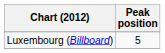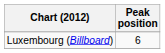 <table class="wikitable sortable">
 <tr>
 <th>Chart (2012)</th>
 <th>Peak<br>position</th>
 </tr>
 <tr>
 </tr>
 <tr>
 </tr>
 <tr>
 </tr>
 <tr>
 </tr>
 <tr>
 <td>Luxembourg (<em><a href='#'>Billboard</a></em>)</td>
-<td style="text-align:center;">5</td>
+<td style="text-align:center;">6</td>
 </tr>
 <tr>
 </tr>
 <tr>
 </tr>
 <tr>
 </tr>
 </table>
